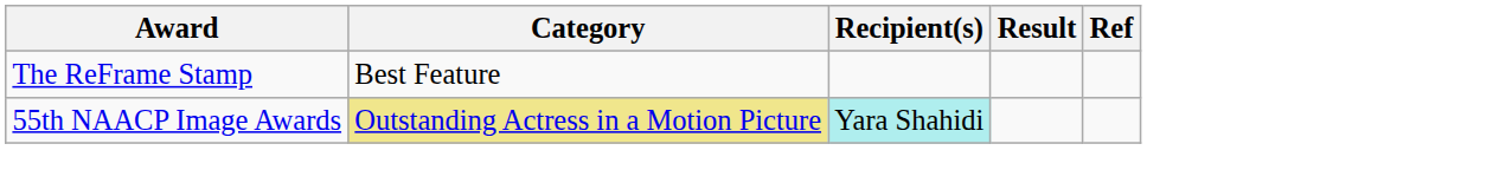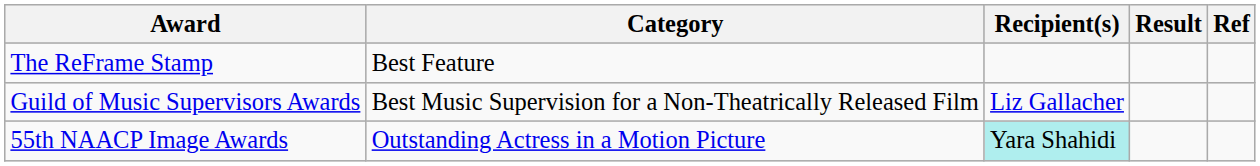 <table class="wikitable sortable plainrowheaders">
 <tr>
 <th scope="col">Award</th>
 <th scope="col">Category</th>
 <th scope="col">Recipient(s)</th>
 <th scope="col">Result</th>
 <th scope="col">Ref</th>
 </tr>
 <tr>
 <td rowspan="1"><a href='#'>The ReFrame Stamp</a></td>
 <td>Best Feature</td>
 <td></td>
 <td></td>
 <td rowspan="1"></td>
 </tr>
 <tr>
+<td rowspan="1"><a href='#'>Guild of Music Supervisors Awards</a></td>
+<td>Best Music Supervision for a Non-Theatrically Released Film</td>
+<td><a href='#'>Liz Gallacher</a></td>
+<td></td>
+<td rowspan="1"></td>
+</tr>
+<tr>
 <td rowspan="1"><a href='#'>55th NAACP Image Awards</a></td>
-<td style="background: khaki;"><a href='#'>Outstanding Actress in a Motion Picture</a></td>
+<td><a href='#'>Outstanding Actress in a Motion Picture</a></td>
 <td style="background: paleturquoise;">Yara Shahidi</td>
 <td></td>
 <td rowspan="1"></td>
 </tr>
 </table>
